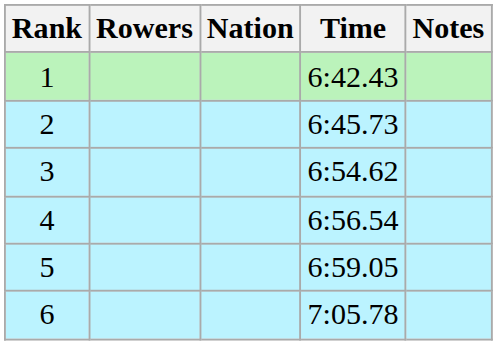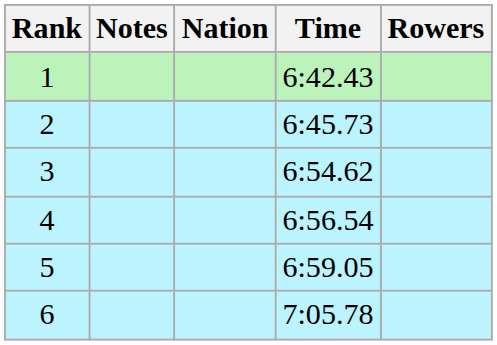 <table class="wikitable sortable" style="text-align:center">
 <tr>
 <th>Rank</th>
-<th>Rowers</th>
+<th>Notes</th>
 <th>Nation</th>
 <th>Time</th>
-<th>Notes</th>
+<th>Rowers</th>
 </tr>
 <tr bgcolor=bbf3bb>
 <td>1</td>
-<td align=left data-sort-value="Holmes, Andy"></td>
+<td></td>
 <td align=left></td>
 <td>6:42.43</td>
-<td></td>
+<td align=left data-sort-value="Holmes, Andy"></td>
 </tr>
 <tr bgcolor=bbf3ff>
 <td>2</td>
-<td align=left data-sort-value="Dietrich, Frank"></td>
+<td></td>
 <td align=left></td>
 <td>6:45.73</td>
-<td></td>
+<td align=left data-sort-value="Dietrich, Frank"></td>
 </tr>
 <tr bgcolor=bbf3ff>
 <td>3</td>
-<td align=left data-sort-value="Bauer, Hermann"></td>
+<td></td>
 <td align=left></td>
 <td>6:54.62</td>
-<td></td>
+<td align=left data-sort-value="Bauer, Hermann"></td>
 </tr>
 <tr bgcolor=bbf3ff>
 <td>4</td>
-<td align=left data-sort-value="Climent, Fernando"></td>
+<td></td>
 <td align=left></td>
 <td>6:56.54</td>
-<td></td>
+<td align=left data-sort-value="Climent, Fernando"></td>
 </tr>
 <tr bgcolor=bbf3ff>
 <td>5</td>
-<td align=left data-sort-value="Águila, Claudio"></td>
+<td></td>
 <td align=left></td>
 <td>6:59.05</td>
-<td></td>
+<td align=left data-sort-value="Águila, Claudio"></td>
 </tr>
 <tr bgcolor=bbf3ff>
 <td>6</td>
-<td align=left data-sort-value="Andreassen, Ole"></td>
+<td></td>
 <td align=left></td>
 <td>7:05.78</td>
-<td></td>
+<td align=left data-sort-value="Andreassen, Ole"></td>
 </tr>
 </table>
